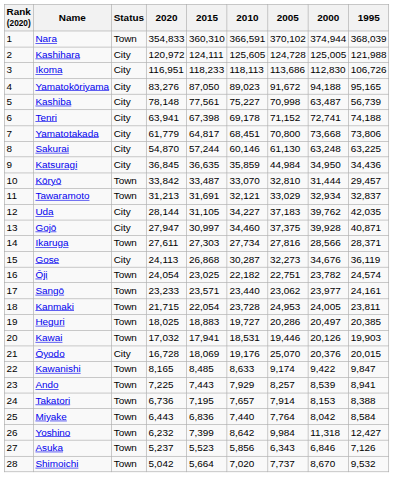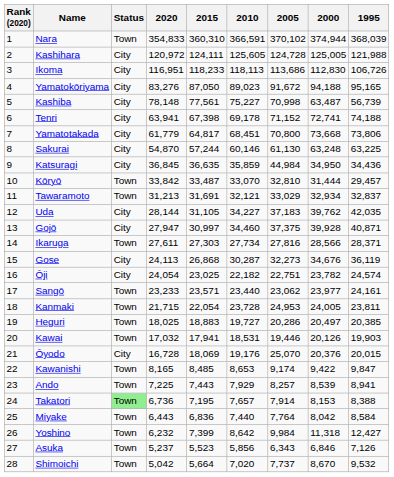 <table class="wikitable sortable">
 <tr>
 <th>Rank<br><small>(2020)</small></th>
 <th>Name</th>
 <th>Status</th>
 <th>2020</th>
 <th>2015</th>
 <th>2010</th>
 <th>2005</th>
 <th>2000</th>
 <th>1995</th>
 </tr>
 <tr>
 <td>1</td>
 <td><a href='#'>Nara</a></td>
 <td>Town</td>
 <td>354,833</td>
 <td>360,310</td>
 <td>366,591</td>
 <td>370,102</td>
 <td>374,944</td>
 <td>368,039</td>
 </tr>
 <tr>
 <td>2</td>
 <td><a href='#'>Kashihara</a></td>
 <td>City</td>
 <td>120,972</td>
 <td>124,111</td>
 <td>125,605</td>
 <td>124,728</td>
 <td>125,005</td>
 <td>121,988</td>
 </tr>
 <tr>
 <td>3</td>
 <td><a href='#'>Ikoma</a></td>
 <td>City</td>
 <td>116,951</td>
 <td>118,233</td>
 <td>118,113</td>
 <td>113,686</td>
 <td>112,830</td>
 <td>106,726</td>
 </tr>
 <tr>
 <td>4</td>
 <td><a href='#'>Yamatokōriyama</a></td>
 <td>City</td>
 <td>83,276</td>
 <td>87,050</td>
 <td>89,023</td>
 <td>91,672</td>
 <td>94,188</td>
 <td>95,165</td>
 </tr>
 <tr>
 <td>5</td>
 <td><a href='#'>Kashiba</a></td>
 <td>City</td>
 <td>78,148</td>
 <td>77,561</td>
 <td>75,227</td>
 <td>70,998</td>
 <td>63,487</td>
 <td>56,739</td>
 </tr>
 <tr>
 <td>6</td>
 <td><a href='#'>Tenri</a></td>
 <td>City</td>
 <td>63,941</td>
 <td>67,398</td>
 <td>69,178</td>
 <td>71,152</td>
 <td>72,741</td>
 <td>74,188</td>
 </tr>
 <tr>
 <td>7</td>
 <td><a href='#'>Yamatotakada</a></td>
 <td>City</td>
 <td>61,779</td>
 <td>64,817</td>
 <td>68,451</td>
 <td>70,800</td>
 <td>73,668</td>
 <td>73,806</td>
 </tr>
 <tr>
 <td>8</td>
 <td><a href='#'>Sakurai</a></td>
 <td>City</td>
 <td>54,870</td>
 <td>57,244</td>
 <td>60,146</td>
 <td>61,130</td>
 <td>63,248</td>
 <td>63,225</td>
 </tr>
 <tr>
 <td>9</td>
 <td><a href='#'>Katsuragi</a></td>
 <td>City</td>
 <td>36,845</td>
 <td>36,635</td>
 <td>35,859</td>
 <td>44,984</td>
 <td>34,950</td>
 <td>34,436</td>
 </tr>
 <tr>
 <td>10</td>
 <td><a href='#'>Kōryō</a></td>
 <td>Town</td>
 <td>33,842</td>
 <td>33,487</td>
 <td>33,070</td>
 <td>32,810</td>
 <td>31,444</td>
 <td>29,457</td>
 </tr>
 <tr>
 <td>11</td>
 <td><a href='#'>Tawaramoto</a></td>
 <td>Town</td>
 <td>31,213</td>
 <td>31,691</td>
 <td>32,121</td>
 <td>33,029</td>
 <td>32,934</td>
 <td>32,837</td>
 </tr>
 <tr>
 <td>12</td>
 <td><a href='#'>Uda</a></td>
 <td>City</td>
 <td>28,144</td>
 <td>31,105</td>
 <td>34,227</td>
 <td>37,183</td>
 <td>39,762</td>
 <td>42,035</td>
 </tr>
 <tr>
 <td>13</td>
 <td><a href='#'>Gojō</a></td>
 <td>City</td>
 <td>27,947</td>
 <td>30,997</td>
 <td>34,460</td>
 <td>37,375</td>
 <td>39,928</td>
 <td>40,871</td>
 </tr>
 <tr>
 <td>14</td>
 <td><a href='#'>Ikaruga</a></td>
 <td>Town</td>
 <td>27,611</td>
 <td>27,303</td>
 <td>27,734</td>
 <td>27,816</td>
 <td>28,566</td>
 <td>28,371</td>
 </tr>
 <tr>
 <td>15</td>
 <td><a href='#'>Gose</a></td>
 <td>City</td>
 <td>24,113</td>
 <td>26,868</td>
 <td>30,287</td>
 <td>32,273</td>
 <td>34,676</td>
 <td>36,119</td>
 </tr>
 <tr>
 <td>16</td>
 <td><a href='#'>Ōji</a></td>
-<td>Town</td>
+<td>City</td>
 <td>24,054</td>
 <td>23,025</td>
 <td>22,182</td>
 <td>22,751</td>
 <td>23,782</td>
 <td>24,574</td>
 </tr>
 <tr>
 <td>17</td>
 <td><a href='#'>Sangō</a></td>
 <td>Town</td>
 <td>23,233</td>
 <td>23,571</td>
 <td>23,440</td>
 <td>23,062</td>
 <td>23,977</td>
 <td>24,161</td>
 </tr>
 <tr>
 <td>18</td>
 <td><a href='#'>Kanmaki</a></td>
 <td>Town</td>
 <td>21,715</td>
 <td>22,054</td>
 <td>23,728</td>
 <td>24,953</td>
 <td>24,005</td>
 <td>23,811</td>
 </tr>
 <tr>
 <td>19</td>
 <td><a href='#'>Heguri</a></td>
 <td>Town</td>
 <td>18,025</td>
 <td>18,883</td>
 <td>19,727</td>
 <td>20,286</td>
 <td>20,497</td>
 <td>20,385</td>
 </tr>
 <tr>
 <td>20</td>
 <td><a href='#'>Kawai</a></td>
 <td>Town</td>
 <td>17,032</td>
 <td>17,941</td>
 <td>18,531</td>
 <td>19,446</td>
 <td>20,126</td>
 <td>19,903</td>
 </tr>
 <tr>
 <td>21</td>
 <td><a href='#'>Ōyodo</a></td>
 <td>City</td>
 <td>16,728</td>
 <td>18,069</td>
 <td>19,176</td>
 <td>25,070</td>
 <td>20,376</td>
 <td>20,015</td>
 </tr>
 <tr>
 <td>22</td>
 <td><a href='#'>Kawanishi</a></td>
 <td>Town</td>
 <td>8,165</td>
 <td>8,485</td>
-<td>8,633</td>
+<td>8,653</td>
 <td>9,174</td>
 <td>9,422</td>
 <td>9,847</td>
 </tr>
 <tr>
 <td>23</td>
 <td><a href='#'>Ando</a></td>
 <td>Town</td>
 <td>7,225</td>
 <td>7,443</td>
 <td>7,929</td>
 <td>8,257</td>
 <td>8,539</td>
 <td>8,941</td>
 </tr>
 <tr>
 <td>24</td>
 <td><a href='#'>Takatori</a></td>
-<td>Town</td>
+<td style="background: lightgreen;">Town</td>
 <td>6,736</td>
 <td>7,195</td>
 <td>7,657</td>
 <td>7,914</td>
 <td>8,153</td>
 <td>8,388</td>
 </tr>
 <tr>
 <td>25</td>
 <td><a href='#'>Miyake</a></td>
 <td>Town</td>
 <td>6,443</td>
 <td>6,836</td>
 <td>7,440</td>
 <td>7,764</td>
 <td>8,042</td>
 <td>8,584</td>
 </tr>
 <tr>
 <td>26</td>
 <td><a href='#'>Yoshino</a></td>
 <td>Town</td>
 <td>6,232</td>
 <td>7,399</td>
 <td>8,642</td>
 <td>9,984</td>
 <td>11,318</td>
 <td>12,427</td>
 </tr>
 <tr>
 <td>27</td>
 <td><a href='#'>Asuka</a></td>
 <td>Town</td>
 <td>5,237</td>
 <td>5,523</td>
 <td>5,856</td>
 <td>6,343</td>
 <td>6,846</td>
 <td>7,126</td>
 </tr>
 <tr>
 <td>28</td>
 <td><a href='#'>Shimoichi</a></td>
 <td>Town</td>
 <td>5,042</td>
 <td>5,664</td>
 <td>7,020</td>
 <td>7,737</td>
 <td>8,670</td>
 <td>9,532</td>
 </tr>
 </table>
